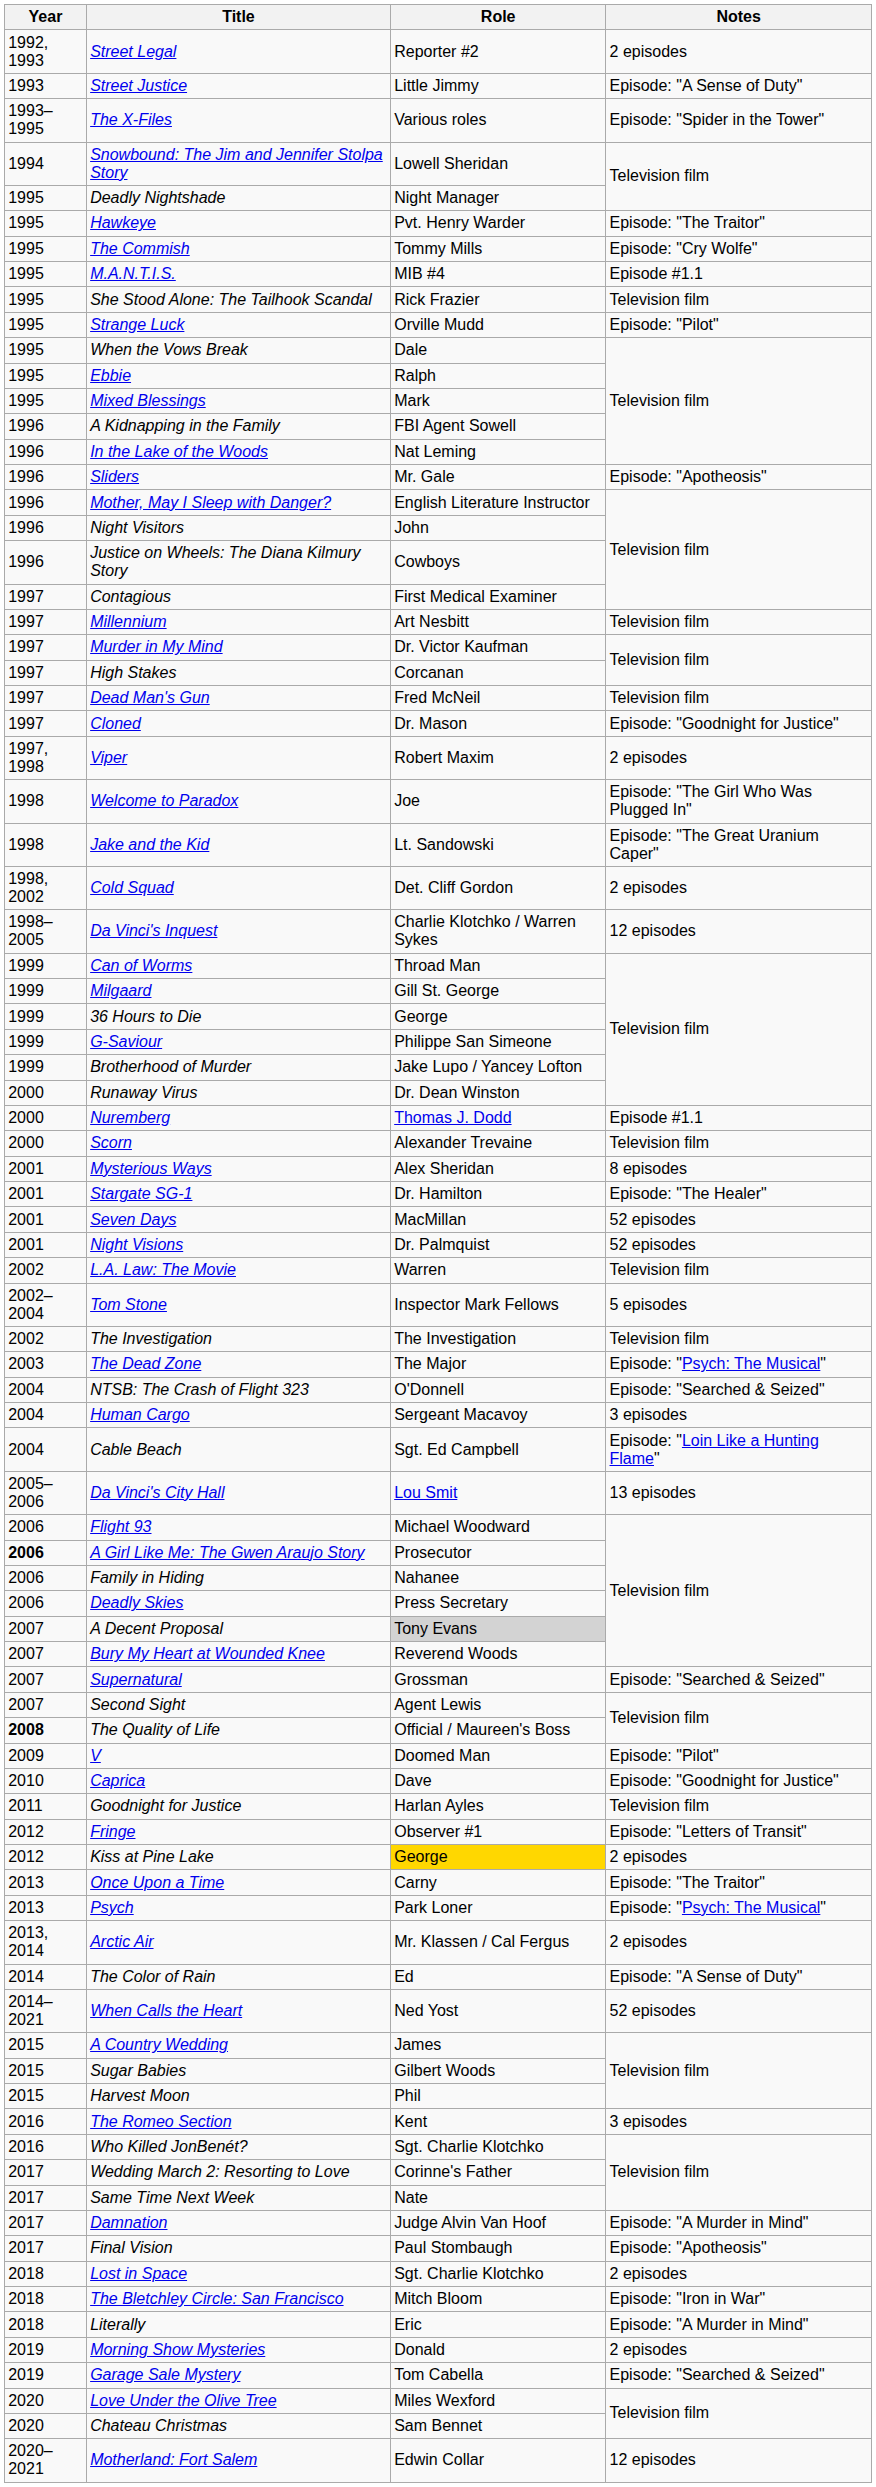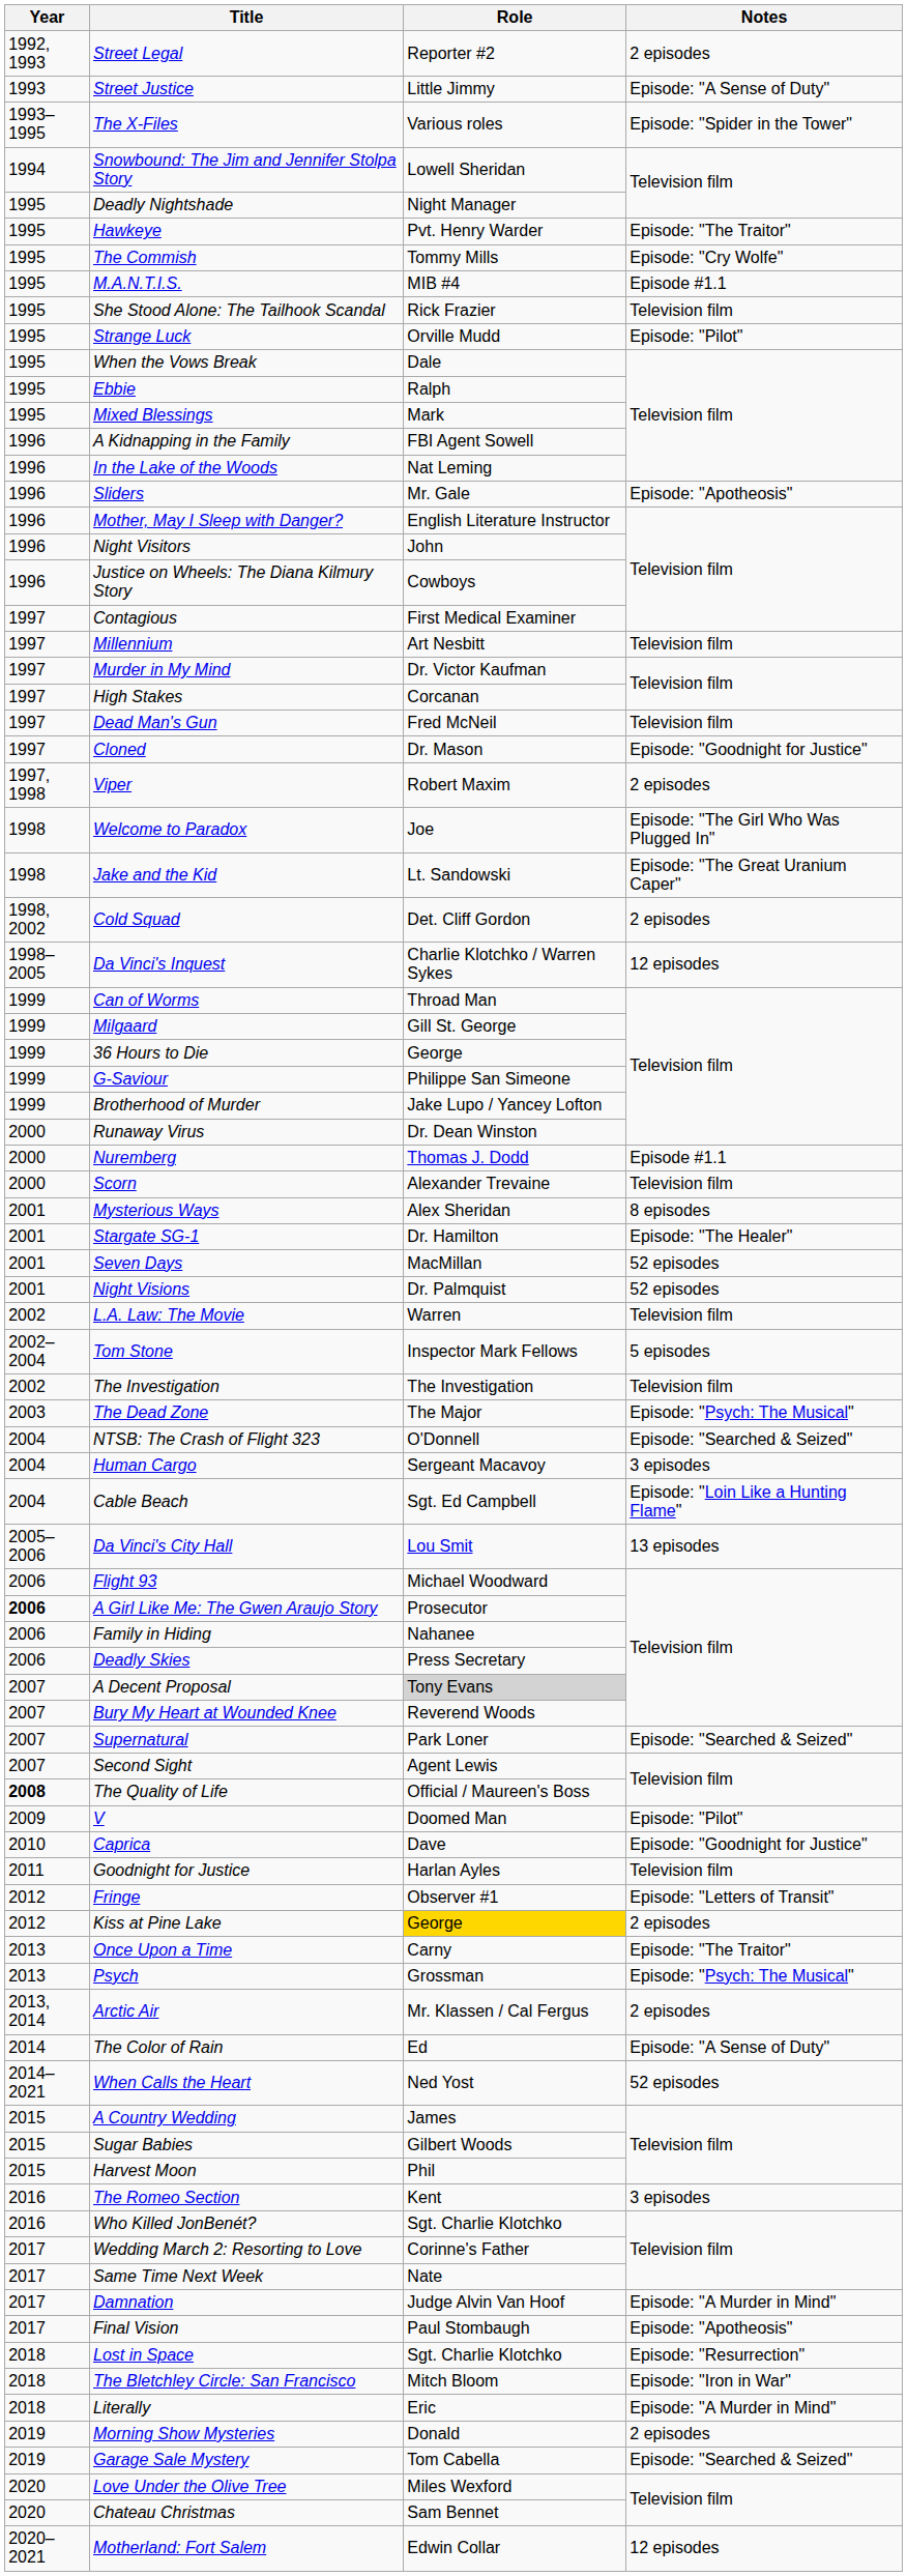 <table class="wikitable sortable">
 <tr>
 <th>Year</th>
 <th>Title</th>
 <th>Role</th>
 <th class="unsortable">Notes</th>
 </tr>
 <tr>
 <td>1992, 1993</td>
 <td><a href='#'><em>Street Legal</em></a></td>
 <td>Reporter #2</td>
 <td>2 episodes</td>
 </tr>
 <tr>
 <td>1993</td>
 <td><em><a href='#'>Street Justice</a></em></td>
 <td>Little Jimmy</td>
 <td>Episode: "A Sense of Duty"</td>
 </tr>
 <tr>
 <td>1993–1995</td>
 <td data-sort-value="X-Files, The"><em><a href='#'>The X-Files</a></em></td>
 <td>Various roles</td>
 <td>Episode: "Spider in the Tower"</td>
 </tr>
 <tr>
 <td>1994</td>
 <td><em><a href='#'>Snowbound: The Jim and Jennifer Stolpa Story</a></em></td>
 <td>Lowell Sheridan</td>
 <td rowspan="2">Television film</td>
 </tr>
 <tr>
 <td>1995</td>
 <td><em>Deadly Nightshade</em></td>
 <td>Night Manager</td>
 </tr>
 <tr>
 <td>1995</td>
 <td><a href='#'><em>Hawkeye</em></a></td>
 <td>Pvt. Henry Warder</td>
 <td>Episode: "The Traitor"</td>
 </tr>
 <tr>
 <td>1995</td>
 <td data-sort-value="Commish, The"><em><a href='#'>The Commish</a></em></td>
 <td>Tommy Mills</td>
 <td>Episode: "Cry Wolfe"</td>
 </tr>
 <tr>
 <td>1995</td>
 <td><em><a href='#'>M.A.N.T.I.S.</a></em></td>
 <td>MIB #4</td>
 <td>Episode #1.1</td>
 </tr>
 <tr>
 <td>1995</td>
 <td><em>She Stood Alone: The Tailhook Scandal</em></td>
 <td>Rick Frazier</td>
 <td>Television film</td>
 </tr>
 <tr>
 <td>1995</td>
 <td><em><a href='#'>Strange Luck</a></em></td>
 <td>Orville Mudd</td>
 <td>Episode: "Pilot"</td>
 </tr>
 <tr>
 <td>1995</td>
 <td><em>When the Vows Break</em></td>
 <td>Dale</td>
 <td rowspan="5">Television film</td>
 </tr>
 <tr>
 <td>1995</td>
 <td><em><a href='#'>Ebbie</a></em></td>
 <td>Ralph</td>
 </tr>
 <tr>
 <td>1995</td>
 <td><a href='#'><em>Mixed Blessings</em></a></td>
 <td>Mark</td>
 </tr>
 <tr>
 <td>1996</td>
 <td data-sort-value="Kidnapping in the Family, A"><em>A Kidnapping in the Family</em></td>
 <td>FBI Agent Sowell</td>
 </tr>
 <tr>
 <td>1996</td>
 <td><em><a href='#'>In the Lake of the Woods</a></em></td>
 <td>Nat Leming</td>
 </tr>
 <tr>
 <td>1996</td>
 <td><em><a href='#'>Sliders</a></em></td>
 <td>Mr. Gale</td>
 <td>Episode: "Apotheosis"</td>
 </tr>
 <tr>
 <td>1996</td>
 <td><em><a href='#'>Mother, May I Sleep with Danger?</a></em></td>
 <td>English Literature Instructor</td>
 <td rowspan="4">Television film</td>
 </tr>
 <tr>
 <td>1996</td>
 <td><em>Night Visitors</em></td>
 <td>John</td>
 </tr>
 <tr>
 <td>1996</td>
 <td><em>Justice on Wheels: The Diana Kilmury Story</em></td>
 <td>Cowboys</td>
 </tr>
 <tr>
 <td>1997</td>
 <td><em>Contagious</em></td>
 <td>First Medical Examiner</td>
 </tr>
 <tr>
 <td>1997</td>
 <td><a href='#'><em>Millennium</em></a></td>
 <td>Art Nesbitt</td>
 <td>Television film</td>
 </tr>
 <tr>
 <td>1997</td>
 <td><em><a href='#'>Murder in My Mind</a></em></td>
 <td>Dr. Victor Kaufman</td>
 <td rowspan="2">Television film</td>
 </tr>
 <tr>
 <td>1997</td>
 <td><em>High Stakes</em></td>
 <td>Corcanan</td>
 </tr>
 <tr>
 <td>1997</td>
 <td><em><a href='#'>Dead Man's Gun</a></em></td>
 <td>Fred McNeil</td>
 <td>Television film</td>
 </tr>
 <tr>
 <td>1997</td>
 <td><a href='#'><em>Cloned</em></a></td>
 <td>Dr. Mason</td>
 <td>Episode: "Goodnight for Justice"</td>
 </tr>
 <tr>
 <td>1997, 1998</td>
 <td><a href='#'><em>Viper</em></a></td>
 <td>Robert Maxim</td>
 <td>2 episodes</td>
 </tr>
 <tr>
 <td>1998</td>
 <td><em><a href='#'>Welcome to Paradox</a></em></td>
 <td>Joe</td>
 <td>Episode: "The Girl Who Was Plugged In"</td>
 </tr>
 <tr>
 <td>1998</td>
 <td><em><a href='#'>Jake and the Kid</a></em></td>
 <td>Lt. Sandowski</td>
 <td>Episode: "The Great Uranium Caper"</td>
 </tr>
 <tr>
 <td>1998, 2002</td>
 <td><em><a href='#'>Cold Squad</a></em></td>
 <td>Det. Cliff Gordon</td>
 <td>2 episodes</td>
 </tr>
 <tr>
 <td>1998–2005</td>
 <td><em><a href='#'>Da Vinci's Inquest</a></em></td>
 <td>Charlie Klotchko / Warren Sykes</td>
 <td>12 episodes</td>
 </tr>
 <tr>
 <td>1999</td>
 <td><a href='#'><em>Can of Worms</em></a></td>
 <td>Throad Man</td>
 <td rowspan="6">Television film</td>
 </tr>
 <tr>
 <td>1999</td>
 <td><em><a href='#'>Milgaard</a></em></td>
 <td>Gill St. George</td>
 </tr>
 <tr>
 <td>1999</td>
 <td><em>36 Hours to Die</em></td>
 <td>George</td>
 </tr>
 <tr>
 <td>1999</td>
 <td><em><a href='#'>G-Saviour</a></em></td>
 <td>Philippe San Simeone</td>
 </tr>
 <tr>
 <td>1999</td>
 <td><em>Brotherhood of Murder</em></td>
 <td>Jake Lupo / Yancey Lofton</td>
 </tr>
 <tr>
 <td>2000</td>
 <td><em>Runaway Virus</em></td>
 <td>Dr. Dean Winston</td>
 </tr>
 <tr>
 <td>2000</td>
 <td><a href='#'><em>Nuremberg</em></a></td>
 <td><a href='#'>Thomas J. Dodd</a></td>
 <td>Episode #1.1</td>
 </tr>
 <tr>
 <td>2000</td>
 <td><em><a href='#'>Scorn</a></em></td>
 <td>Alexander Trevaine</td>
 <td>Television film</td>
 </tr>
 <tr>
 <td>2001</td>
 <td><a href='#'><em>Mysterious Ways</em></a></td>
 <td>Alex Sheridan</td>
 <td>8 episodes</td>
 </tr>
 <tr>
 <td>2001</td>
 <td><em><a href='#'>Stargate SG-1</a></em></td>
 <td>Dr. Hamilton</td>
 <td>Episode: "The Healer"</td>
 </tr>
 <tr>
 <td>2001</td>
 <td><a href='#'><em>Seven Days</em></a></td>
 <td>MacMillan</td>
 <td>52 episodes</td>
 </tr>
 <tr>
 <td>2001</td>
 <td><a href='#'><em>Night Visions</em></a></td>
 <td>Dr. Palmquist</td>
 <td>52 episodes</td>
 </tr>
 <tr>
 <td>2002</td>
 <td><em><a href='#'>L.A. Law: The Movie</a></em></td>
 <td>Warren</td>
 <td>Television film</td>
 </tr>
 <tr>
 <td>2002–2004</td>
 <td><a href='#'><em>Tom Stone</em></a></td>
 <td>Inspector Mark Fellows</td>
 <td>5 episodes</td>
 </tr>
 <tr>
 <td>2002</td>
 <td data-sort-value="Investigation, The"><em>The Investigation</em></td>
 <td>The Investigation</td>
 <td>Television film</td>
 </tr>
 <tr>
 <td>2003</td>
 <td data-sort-value="Dead Zone, The"><a href='#'><em>The Dead Zone</em></a></td>
 <td>The Major</td>
 <td>Episode: "<a href='#'>Psych: The Musical</a>"</td>
 </tr>
 <tr>
 <td>2004</td>
 <td><em>NTSB: The Crash of Flight 323</em></td>
 <td>O'Donnell</td>
 <td>Episode: "Searched & Seized"</td>
 </tr>
 <tr>
 <td>2004</td>
 <td><em><a href='#'>Human Cargo</a></em></td>
 <td>Sergeant Macavoy</td>
 <td>3 episodes</td>
 </tr>
 <tr>
 <td>2004</td>
 <td><em>Cable Beach</em></td>
 <td>Sgt. Ed Campbell</td>
 <td>Episode: "<a href='#'>Loin Like a Hunting Flame</a>"</td>
 </tr>
 <tr>
 <td>2005–2006</td>
 <td><em><a href='#'>Da Vinci's City Hall</a></em></td>
 <td><a href='#'>Lou Smit</a></td>
 <td>13 episodes</td>
 </tr>
 <tr>
 <td>2006</td>
 <td><a href='#'><em>Flight 93</em></a></td>
 <td>Michael Woodward</td>
 <td rowspan="6">Television film</td>
 </tr>
 <tr>
 <td><strong>2006</strong></td>
 <td data-sort-value="Girl Like Me: The Gwen Araujo Story, A"><em><a href='#'>A Girl Like Me: The Gwen Araujo Story</a></em></td>
 <td>Prosecutor</td>
 </tr>
 <tr>
 <td>2006</td>
 <td><em>Family in Hiding</em></td>
 <td>Nahanee</td>
 </tr>
 <tr>
 <td>2006</td>
 <td><a href='#'><em>Deadly Skies</em></a></td>
 <td>Press Secretary</td>
 </tr>
 <tr>
 <td>2007</td>
 <td data-sort-value="Decent Proposal, A"><em>A Decent Proposal</em></td>
 <td style="background: lightgrey;">Tony Evans</td>
 </tr>
 <tr>
 <td>2007</td>
 <td><a href='#'><em>Bury My Heart at Wounded Knee</em></a></td>
 <td>Reverend Woods</td>
 </tr>
 <tr>
 <td>2007</td>
 <td><a href='#'><em>Supernatural</em></a></td>
-<td>Grossman</td>
+<td>Park Loner</td>
 <td>Episode: "Searched & Seized"</td>
 </tr>
 <tr>
 <td>2007</td>
 <td><em>Second Sight</em></td>
 <td>Agent Lewis</td>
 <td rowspan="2">Television film</td>
 </tr>
 <tr>
 <td><strong>2008</strong></td>
 <td data-sort-value="Quality of Life, The"><em>The Quality of Life</em></td>
 <td>Official / Maureen's Boss</td>
 </tr>
 <tr>
 <td>2009</td>
 <td><a href='#'><em>V</em></a></td>
 <td>Doomed Man</td>
 <td>Episode: "Pilot"</td>
 </tr>
 <tr>
 <td>2010</td>
 <td><em><a href='#'>Caprica</a></em></td>
 <td>Dave</td>
 <td>Episode: "Goodnight for Justice"</td>
 </tr>
 <tr>
 <td>2011</td>
 <td><em>Goodnight for Justice</em></td>
 <td>Harlan Ayles</td>
 <td>Television film</td>
 </tr>
 <tr>
 <td>2012</td>
 <td><a href='#'><em>Fringe</em></a></td>
 <td>Observer #1</td>
 <td>Episode: "Letters of Transit"</td>
 </tr>
 <tr>
 <td>2012</td>
 <td><em>Kiss at Pine Lake</em></td>
 <td style="background: gold;">George</td>
 <td>2 episodes</td>
 </tr>
 <tr>
 <td>2013</td>
 <td><a href='#'><em>Once Upon a Time</em></a></td>
 <td>Carny</td>
 <td>Episode: "The Traitor"</td>
 </tr>
 <tr>
 <td>2013</td>
 <td><em><a href='#'>Psych</a></em></td>
-<td>Park Loner</td>
+<td>Grossman</td>
 <td>Episode: "<a href='#'>Psych: The Musical</a>"</td>
 </tr>
 <tr>
 <td>2013, 2014</td>
 <td><em><a href='#'>Arctic Air</a></em></td>
 <td>Mr. Klassen / Cal Fergus</td>
 <td>2 episodes</td>
 </tr>
 <tr>
 <td>2014</td>
 <td data-sort-value="Color of Rain, The"><em>The Color of Rain</em></td>
 <td>Ed</td>
 <td>Episode: "A Sense of Duty"</td>
 </tr>
 <tr>
 <td>2014–2021</td>
 <td><em><a href='#'>When Calls the Heart</a></em></td>
 <td>Ned Yost</td>
 <td>52 episodes</td>
 </tr>
 <tr>
 <td>2015</td>
 <td data-sort-value="Country Wedding, A"><em><a href='#'>A Country Wedding</a></em></td>
 <td>James</td>
 <td rowspan="3">Television film</td>
 </tr>
 <tr>
 <td>2015</td>
 <td><em>Sugar Babies</em></td>
 <td>Gilbert Woods</td>
 </tr>
 <tr>
 <td>2015</td>
 <td><em>Harvest Moon</em></td>
 <td>Phil</td>
 </tr>
 <tr>
 <td>2016</td>
 <td data-sort-value="Romeo Section, The"><em><a href='#'>The Romeo Section</a></em></td>
 <td>Kent</td>
 <td>3 episodes</td>
 </tr>
 <tr>
 <td>2016</td>
 <td><em>Who Killed JonBenét?</em></td>
 <td>Sgt. Charlie Klotchko</td>
 <td rowspan="3">Television film</td>
 </tr>
 <tr>
 <td>2017</td>
 <td><em>Wedding March 2: Resorting to Love</em></td>
 <td>Corinne's Father</td>
 </tr>
 <tr>
 <td>2017</td>
 <td><em>Same Time Next Week</em></td>
 <td>Nate</td>
 </tr>
 <tr>
 <td>2017</td>
 <td><a href='#'><em>Damnation</em></a></td>
 <td>Judge Alvin Van Hoof</td>
 <td>Episode: "A Murder in Mind"</td>
 </tr>
 <tr>
 <td>2017</td>
 <td><em>Final Vision</em></td>
 <td>Paul Stombaugh</td>
 <td>Episode: "Apotheosis"</td>
 </tr>
 <tr>
 <td>2018</td>
 <td><a href='#'><em>Lost in Space</em></a></td>
 <td>Sgt. Charlie Klotchko</td>
-<td>2 episodes</td>
+<td>Episode: "Resurrection"</td>
 </tr>
 <tr>
 <td>2018</td>
 <td data-sort-value="Bletchley Circle: San Francisco, The"><em><a href='#'>The Bletchley Circle: San Francisco</a></em></td>
 <td>Mitch Bloom</td>
 <td>Episode: "Iron in War"</td>
 </tr>
 <tr>
 <td>2018</td>
 <td><em>Literally</em></td>
 <td>Eric</td>
 <td>Episode: "A Murder in Mind"</td>
 </tr>
 <tr>
 <td>2019</td>
 <td><em><a href='#'>Morning Show Mysteries</a></em></td>
 <td>Donald</td>
 <td>2 episodes</td>
 </tr>
 <tr>
 <td>2019</td>
 <td><em><a href='#'>Garage Sale Mystery</a></em></td>
 <td>Tom Cabella</td>
 <td>Episode: "Searched & Seized"</td>
 </tr>
 <tr>
 <td>2020</td>
 <td><em><a href='#'>Love Under the Olive Tree</a></em></td>
 <td>Miles Wexford</td>
 <td rowspan="2">Television film</td>
 </tr>
 <tr>
 <td>2020</td>
 <td><em>Chateau Christmas</em></td>
 <td>Sam Bennet</td>
 </tr>
 <tr>
 <td>2020–2021</td>
 <td><em><a href='#'>Motherland: Fort Salem</a></em></td>
 <td>Edwin Collar</td>
 <td>12 episodes</td>
 </tr>
 </table>
